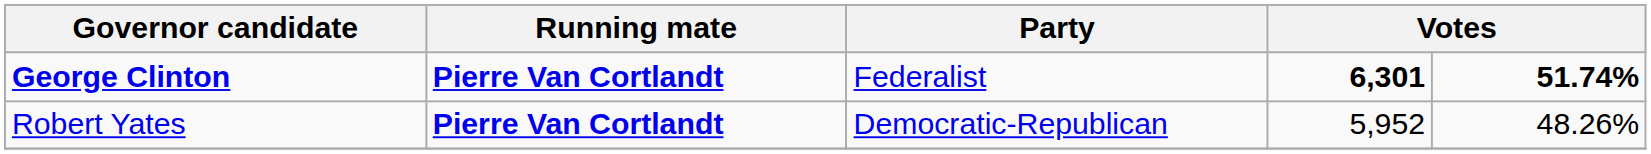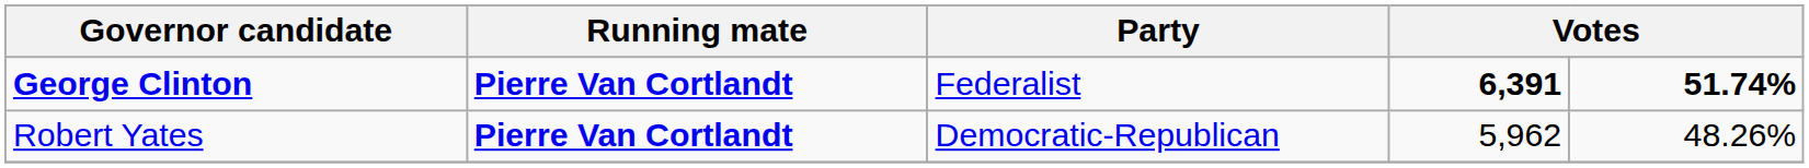 <table class=wikitable>
 <tr bgcolor=lightgrey>
 <th width="20%">Governor candidate</th>
 <th width="20%">Running mate</th>
 <th width="20%">Party</th>
 <th width="18%" colspan="2">Votes</th>
 </tr>
 <tr>
 <td><strong><a href='#'>George Clinton</a></strong></td>
 <td><strong><a href='#'>Pierre Van Cortlandt</a></strong></td>
 <td><a href='#'>Federalist</a></td>
-<td align="right"><strong>6,301</strong></td>
+<td align="right"><strong>6,391</strong></td>
 <td align="right"><strong>51.74%</strong></td>
 </tr>
 <tr>
 <td><a href='#'>Robert Yates</a></td>
 <td><strong><a href='#'>Pierre Van Cortlandt</a></strong></td>
 <td><a href='#'>Democratic-Republican</a></td>
-<td align="right">5,952</td>
+<td align="right">5,962</td>
 <td align="right">48.26%</td>
 </tr>
 <tr>
 </tr>
 </table>
